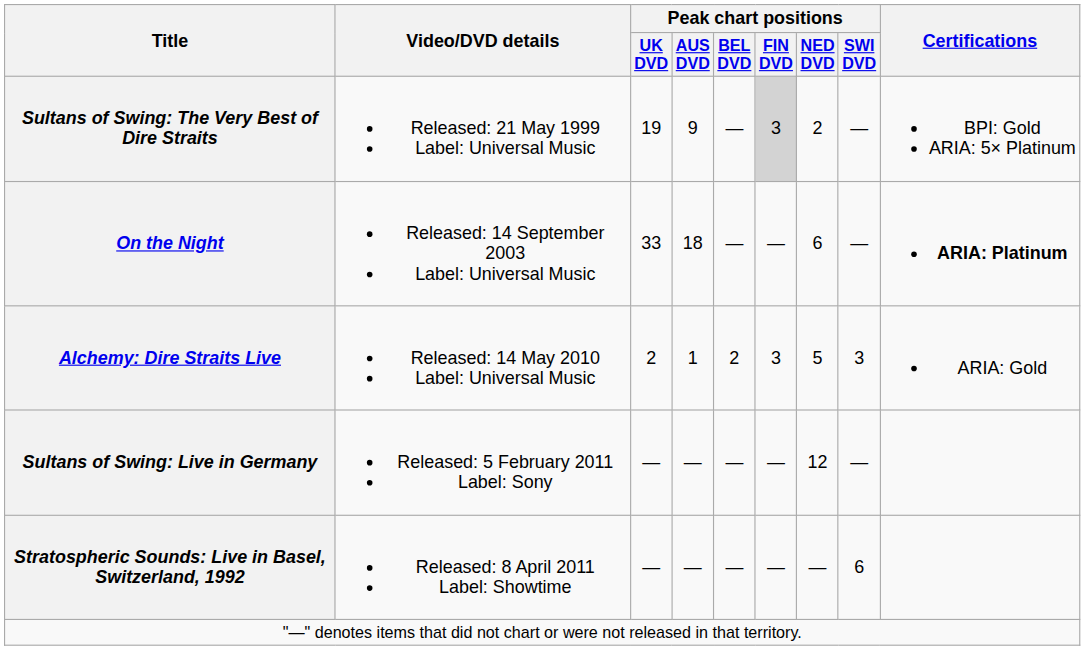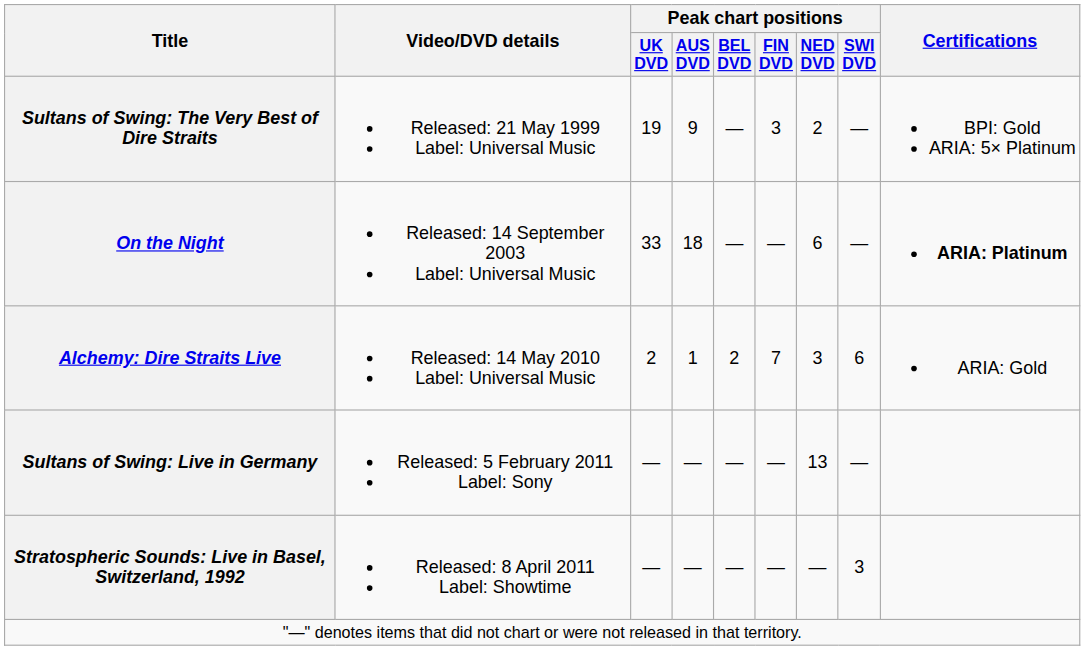 <table class="wikitable plainrowheaders" style="text-align:center;">
 <tr>
 <th scope="col" rowspan="2" style="width:18em;">Title</th>
 <th scope="col" rowspan="2" style="width:16em;">Video/DVD details</th>
 <th scope="col" colspan="6">Peak chart positions</th>
 <th rowspan="2"><a href='#'>Certifications</a></th>
 </tr>
 <tr>
 <th style="width:2em;font-size:90%;"><a href='#'>UK<br>DVD</a><br></th>
 <th style="width:2em;font-size:90%;"><a href='#'>AUS<br>DVD</a><br></th>
 <th style="width:2em;font-size:90%;"><a href='#'>BEL<br>DVD</a><br></th>
 <th style="width:2em;font-size:90%;"><a href='#'>FIN<br>DVD</a><br></th>
 <th style="width:2em;font-size:90%;"><a href='#'>NED<br>DVD</a><br></th>
 <th style="width:2em;font-size:90%;"><a href='#'>SWI<br>DVD</a><br></th>
 </tr>
 <tr>
 <th scope="row"><em>Sultans of Swing: The Very Best of Dire Straits</em></th>
 <td><br><ul><li>Released: 21 May 1999</li><li>Label: Universal Music</li></ul></td>
 <td>19</td>
 <td>9</td>
 <td>—</td>
-<td style="background: lightgrey;">3</td>
+<td>3</td>
 <td>2</td>
 <td>—</td>
 <td><br><ul><li>BPI: Gold</li><li>ARIA: 5× Platinum</li></ul></td>
 </tr>
 <tr>
 <th scope="row"><em><a href='#'>On the Night</a></em></th>
 <td><br><ul><li>Released: 14 September 2003</li><li>Label: Universal Music</li></ul></td>
 <td>33</td>
 <td>18</td>
 <td>—</td>
 <td>—</td>
 <td>6</td>
 <td>—</td>
 <td><strong><br><ul><li>ARIA: Platinum</li></ul></strong></td>
 </tr>
 <tr>
 <th scope="row"><em><a href='#'>Alchemy: Dire Straits Live</a></em></th>
 <td><br><ul><li>Released: 14 May 2010</li><li>Label: Universal Music</li></ul></td>
 <td>2</td>
 <td>1</td>
 <td>2</td>
+<td>7</td>
 <td>3</td>
-<td>5</td>
-<td>3</td>
+<td>6</td>
 <td><br><ul><li>ARIA: Gold</li></ul></td>
 </tr>
 <tr>
 <th scope="row"><em>Sultans of Swing: Live in Germany</em></th>
 <td><br><ul><li>Released: 5 February 2011</li><li>Label: Sony</li></ul></td>
 <td>—</td>
 <td>—</td>
 <td>—</td>
 <td>—</td>
-<td>12</td>
+<td>13</td>
 <td>—</td>
 <td></td>
 </tr>
 <tr>
 <th scope="row"><em>Stratospheric Sounds: Live in Basel, Switzerland, 1992</em></th>
 <td><br><ul><li>Released: 8 April 2011</li><li>Label: Showtime</li></ul></td>
 <td>—</td>
 <td>—</td>
 <td>—</td>
 <td>—</td>
 <td>—</td>
-<td>6</td>
+<td>3</td>
 <td></td>
 </tr>
 <tr>
 <td align="center" colspan="15" style="font-size:90%">"—" denotes items that did not chart or were not released in that territory.</td>
 </tr>
 </table>
